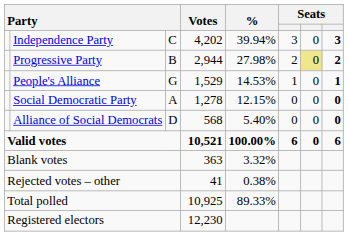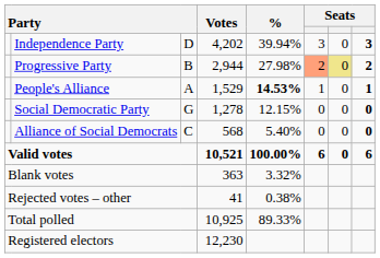 <table class="wikitable" border="1" style="text-align:right;">
 <tr>
 <th style="text-align:left;" valign=bottom rowspan=2 colspan=3>Party</th>
 <th align=center valign=bottom rowspan=2 width="50">Votes</th>
 <th align=center valign=bottom rowspan=2 width="50">%</th>
 <th colspan=3>Seats</th>
 </tr>
 <tr>
 <th align=center valign=bottom width="20"><small></small></th>
 <th align=center valign=bottom width="20"><small><a href='#'></a></small></th>
 <th align=center valign=bottom width="20"><small></small></th>
 </tr>
 <tr>
 <td></td>
 <td align=left><a href='#'>Independence Party</a></td>
-<td align=left>C</td>
+<td align=left>D</td>
 <td>4,202</td>
 <td>39.94%</td>
 <td>3</td>
 <td>0</td>
 <td><strong>3</strong></td>
 </tr>
 <tr>
 <td></td>
 <td align=left><a href='#'>Progressive Party</a></td>
 <td align=left>B</td>
 <td>2,944</td>
 <td>27.98%</td>
-<td>2</td>
+<td style="background: lightsalmon;">2</td>
 <td style="background: khaki;">0</td>
 <td><strong>2</strong></td>
 </tr>
 <tr>
 <td></td>
 <td align=left><a href='#'>People's Alliance</a></td>
-<td align=left>G</td>
+<td align=left>A</td>
 <td>1,529</td>
-<td>14.53%</td>
+<td><strong>14.53%</strong></td>
 <td>1</td>
 <td>0</td>
 <td><strong>1</strong></td>
 </tr>
 <tr>
 <td></td>
 <td align=left><a href='#'>Social Democratic Party</a></td>
-<td align=left>A</td>
+<td align=left>G</td>
 <td>1,278</td>
 <td>12.15%</td>
 <td>0</td>
 <td>0</td>
 <td><strong>0</strong></td>
 </tr>
 <tr>
 <td></td>
 <td align=left><a href='#'>Alliance of Social Democrats</a></td>
-<td align=left>D</td>
+<td align=left>C</td>
 <td>568</td>
 <td>5.40%</td>
 <td>0</td>
 <td>0</td>
 <td><strong>0</strong></td>
 </tr>
 <tr style="font-weight:bold">
 <td align=left colspan=3>Valid votes</td>
 <td>10,521</td>
 <td>100.00%</td>
 <td>6</td>
 <td>0</td>
 <td>6</td>
 </tr>
 <tr>
 <td align=left colspan=3>Blank votes</td>
 <td>363</td>
 <td>3.32%</td>
 <td></td>
 <td></td>
 <td></td>
 </tr>
 <tr>
 <td align=left colspan=3>Rejected votes – other</td>
 <td>41</td>
 <td>0.38%</td>
 <td></td>
 <td></td>
 <td></td>
 </tr>
 <tr>
 <td align=left colspan=3>Total polled</td>
 <td>10,925</td>
 <td>89.33%</td>
 <td></td>
 <td></td>
 <td></td>
 </tr>
 <tr>
 <td align=left colspan=3>Registered electors</td>
 <td>12,230</td>
 <td></td>
 <td></td>
 <td></td>
 <td></td>
 </tr>
 </table>
